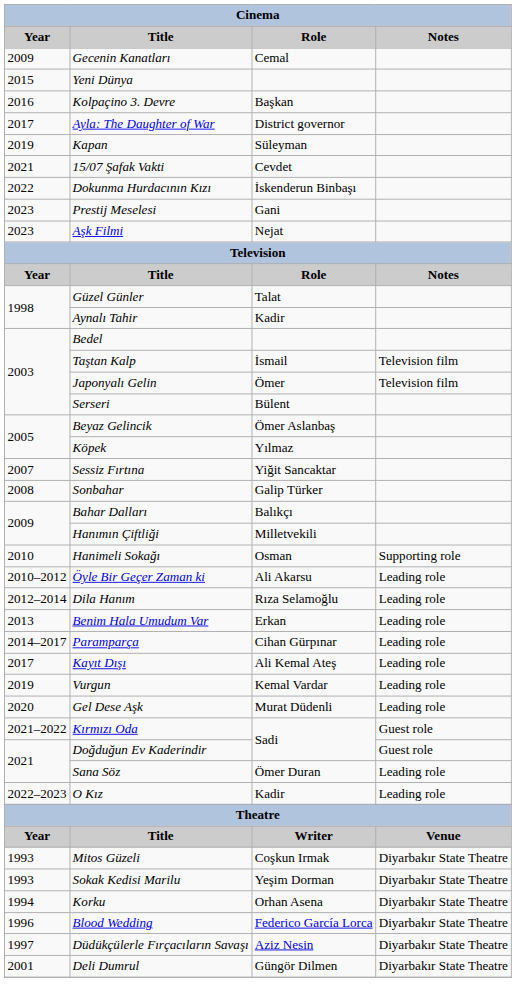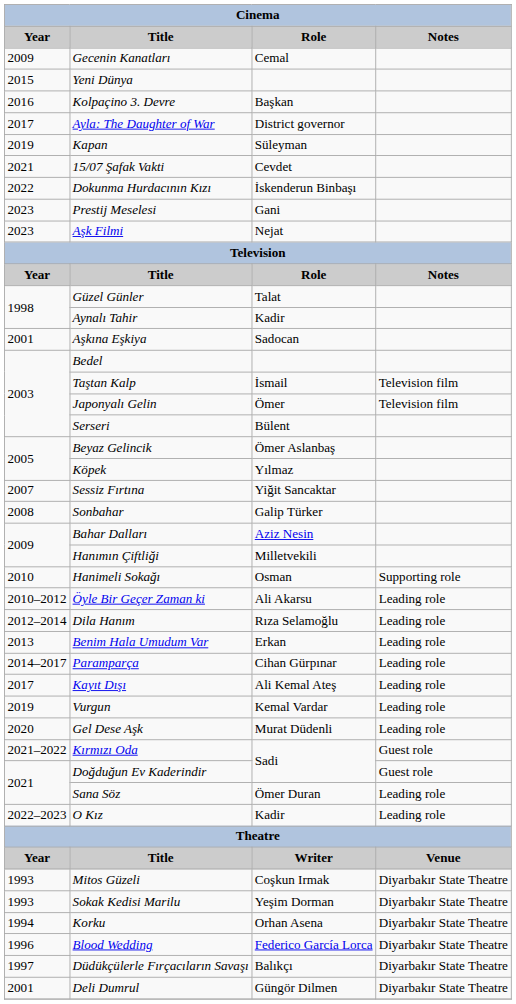 <table class="wikitable" style="font-size:90%">
 <tr>
 <th colspan="4" style="background:LightSteelBlue">Cinema</th>
 </tr>
 <tr>
 <th style="background:#CCCCCC">Year</th>
 <th style="background:#CCCCCC">Title</th>
 <th style="background:#CCCCCC">Role</th>
 <th style="background:#CCCCCC">Notes</th>
 </tr>
 <tr>
 <td>2009</td>
 <td><em>Gecenin Kanatları</em></td>
 <td>Cemal</td>
 <td></td>
 </tr>
 <tr>
 <td>2015</td>
 <td><em>Yeni Dünya</em></td>
 <td></td>
 <td></td>
 </tr>
 <tr>
 <td>2016</td>
 <td><em>Kolpaçino 3. Devre</em></td>
 <td>Başkan</td>
 <td></td>
 </tr>
 <tr>
 <td>2017</td>
 <td><em><a href='#'>Ayla: The Daughter of War</a></em></td>
 <td>District governor</td>
 <td></td>
 </tr>
 <tr>
 <td>2019</td>
 <td><em>Kapan</em></td>
 <td>Süleyman</td>
 <td></td>
 </tr>
 <tr>
 <td>2021</td>
 <td><em>15/07 Şafak Vakti</em></td>
 <td>Cevdet</td>
 <td></td>
 </tr>
 <tr>
 <td>2022</td>
 <td><em>Dokunma Hurdacının Kızı</em></td>
 <td>İskenderun Binbaşı</td>
 <td></td>
 </tr>
 <tr>
 <td>2023</td>
 <td><em>Prestij Meselesi</em></td>
 <td>Gani</td>
 <td></td>
 </tr>
 <tr>
 <td>2023</td>
 <td><em><a href='#'>Aşk Filmi</a></em></td>
 <td>Nejat</td>
 <td></td>
 </tr>
 <tr>
 <th colspan=4 style="background:LightSteelBlue">Television</th>
 </tr>
 <tr>
 <th style="background:#CCCCCC">Year</th>
 <th style="background:#CCCCCC">Title</th>
 <th style="background:#CCCCCC">Role</th>
 <th style="background:#CCCCCC">Notes</th>
 </tr>
 <tr>
 <td rowspan="2">1998</td>
 <td><em>Güzel Günler</em></td>
 <td>Talat</td>
 <td></td>
 </tr>
 <tr>
 <td><em>Aynalı Tahir</em></td>
 <td>Kadir</td>
 <td></td>
 </tr>
 <tr>
+<td>2001</td>
+<td><em>Aşkına Eşkiya</em></td>
+<td>Sadocan</td>
+<td></td>
+</tr>
+<tr>
 <td rowspan="4">2003</td>
 <td><em>Bedel</em></td>
 <td></td>
 <td></td>
 </tr>
 <tr>
 <td><em>Taştan Kalp</em></td>
 <td>İsmail</td>
 <td>Television film</td>
 </tr>
 <tr>
 <td><em>Japonyalı Gelin</em></td>
 <td>Ömer</td>
 <td>Television film</td>
 </tr>
 <tr>
 <td><em>Serseri</em></td>
 <td>Bülent</td>
 <td></td>
 </tr>
 <tr>
 <td rowspan="2">2005</td>
 <td><em>Beyaz Gelincik</em></td>
 <td>Ömer Aslanbaş</td>
 <td></td>
 </tr>
 <tr>
 <td><em>Köpek</em></td>
 <td>Yılmaz</td>
 <td></td>
 </tr>
 <tr>
 <td>2007</td>
 <td><em>Sessiz Fırtına</em></td>
 <td>Yiğit Sancaktar</td>
 <td></td>
 </tr>
 <tr>
 <td>2008</td>
 <td><em>Sonbahar</em></td>
 <td>Galip Türker</td>
 <td></td>
 </tr>
 <tr>
 <td rowspan="2">2009</td>
 <td><em>Bahar Dalları</em></td>
-<td>Balıkçı</td>
+<td><a href='#'>Aziz Nesin</a></td>
 <td></td>
 </tr>
 <tr>
 <td><em>Hanımın Çiftliği</em></td>
 <td>Milletvekili</td>
 <td></td>
 </tr>
 <tr>
 <td>2010</td>
 <td><em>Hanimeli Sokağı</em></td>
 <td>Osman</td>
 <td>Supporting role</td>
 </tr>
 <tr>
 <td>2010–2012</td>
 <td><em><a href='#'>Öyle Bir Geçer Zaman ki</a></em></td>
 <td>Ali Akarsu</td>
 <td>Leading role</td>
 </tr>
 <tr>
 <td>2012–2014</td>
 <td><em>Dila Hanım</em></td>
 <td>Rıza Selamoğlu</td>
 <td>Leading role</td>
 </tr>
 <tr>
 <td>2013</td>
 <td><em><a href='#'>Benim Hala Umudum Var</a></em></td>
 <td>Erkan</td>
 <td>Leading role</td>
 </tr>
 <tr>
 <td>2014–2017</td>
 <td><em><a href='#'>Paramparça</a></em></td>
 <td>Cihan Gürpınar</td>
 <td>Leading role</td>
 </tr>
 <tr>
 <td>2017</td>
 <td><em><a href='#'>Kayıt Dışı</a></em></td>
 <td>Ali Kemal Ateş</td>
 <td>Leading role</td>
 </tr>
 <tr>
 <td>2019</td>
 <td><em>Vurgun</em></td>
 <td>Kemal Vardar</td>
 <td>Leading role</td>
 </tr>
 <tr>
 <td>2020</td>
 <td><em>Gel Dese Aşk</em></td>
 <td>Murat Düdenli</td>
 <td>Leading role</td>
 </tr>
 <tr>
 <td>2021–2022</td>
 <td><em><a href='#'>Kırmızı Oda</a></em></td>
 <td rowspan="2">Sadi</td>
 <td>Guest role</td>
 </tr>
 <tr>
 <td rowspan="2">2021</td>
 <td><em>Doğduğun Ev Kaderindir</em></td>
 <td>Guest role</td>
 </tr>
 <tr>
 <td><em>Sana Söz</em></td>
 <td>Ömer Duran</td>
 <td>Leading role</td>
 </tr>
 <tr>
 <td>2022–2023</td>
 <td><em>O Kız</em></td>
 <td>Kadir</td>
 <td>Leading role</td>
 </tr>
 <tr>
 <th colspan="4" style="background:LightSteelBlue">Theatre</th>
 </tr>
 <tr>
 <th style="background:#CCCCCC">Year</th>
 <th style="background:#CCCCCC">Title</th>
 <th style="background:#CCCCCC">Writer</th>
 <th style="background:#CCCCCC">Venue</th>
 </tr>
 <tr>
 <td>1993</td>
 <td><em>Mitos Güzeli</em></td>
 <td>Coşkun Irmak</td>
 <td>Diyarbakır State Theatre</td>
 </tr>
 <tr>
 <td>1993</td>
 <td><em>Sokak Kedisi Marilu</em></td>
 <td>Yeşim Dorman</td>
 <td>Diyarbakır State Theatre</td>
 </tr>
 <tr>
 <td>1994</td>
 <td><em>Korku</em></td>
 <td>Orhan Asena</td>
 <td>Diyarbakır State Theatre</td>
 </tr>
 <tr>
 <td>1996</td>
 <td><em><a href='#'>Blood Wedding</a></em></td>
 <td><a href='#'>Federico García Lorca</a></td>
 <td>Diyarbakır State Theatre</td>
 </tr>
 <tr>
 <td>1997</td>
 <td><em>Düdükçülerle Fırçacıların Savaşı</em></td>
-<td><a href='#'>Aziz Nesin</a></td>
+<td>Balıkçı</td>
 <td>Diyarbakır State Theatre</td>
 </tr>
 <tr>
 <td>2001</td>
 <td><em>Deli Dumrul</em></td>
 <td>Güngör Dilmen</td>
 <td>Diyarbakır State Theatre</td>
 </tr>
 <tr>
 </tr>
 </table>
